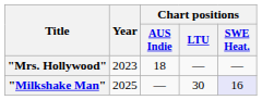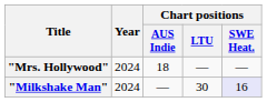 <table class="wikitable plainrowheaders" style="text-align:center;">
 <tr>
 <th scope="col" rowspan="2">Title</th>
 <th scope="col" rowspan="2">Year</th>
 <th scope="col" colspan="3">Chart positions</th>
 </tr>
 <tr>
 <th scope="col" style="width:3em;font-size:90%;"><a href='#'>AUS <br>Indie</a><br></th>
 <th scope="col" style="width:3em;font-size:90%;"><a href='#'>LTU</a><br></th>
 <th scope="col" style="width:3em;font-size:90%;"><a href='#'>SWE<br>Heat.</a><br></th>
 </tr>
 <tr>
 <th scope="row">"Mrs. Hollywood"</th>
-<td>2023</td>
+<td>2024</td>
 <td>18</td>
 <td>—</td>
 <td>—</td>
 </tr>
 <tr>
 <th scope="row">"<a href='#'>Milkshake Man</a>"</th>
-<td>2025</td>
+<td>2024</td>
 <td>—</td>
 <td>30</td>
 <td style="background: lavender;">16</td>
 </tr>
 </table>
